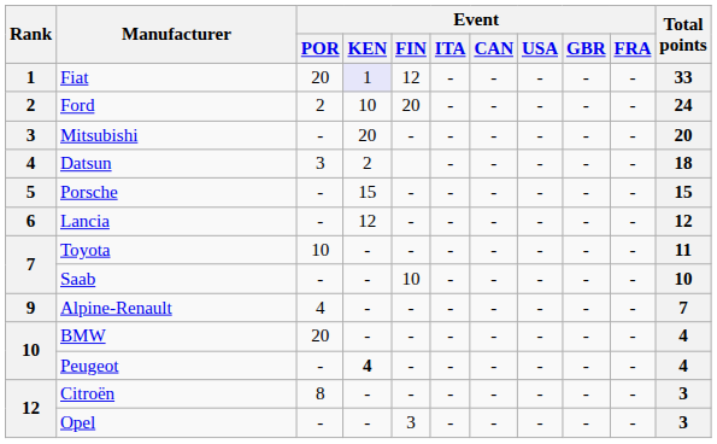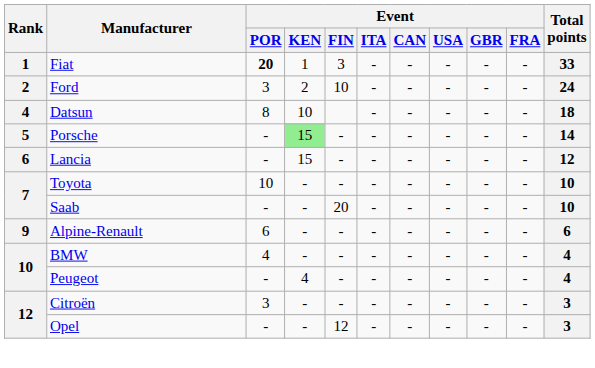 <table class="wikitable" width="100%" style="text-align:center;">
 <tr>
 <th rowspan="2">Rank</th>
 <th rowspan="2" style="width:16em">Manufacturer</th>
 <th colspan="8">Event</th>
 <th rowspan="2">Total<br>points</th>
 </tr>
 <tr valign="top">
 <th><a href='#'>POR</a><br></th>
 <th><a href='#'>KEN</a><br></th>
 <th><a href='#'>FIN</a><br></th>
 <th><a href='#'>ITA</a><br></th>
 <th><a href='#'>CAN</a><br></th>
 <th><a href='#'>USA</a><br></th>
 <th><a href='#'>GBR</a><br></th>
 <th><a href='#'>FRA</a><br></th>
 </tr>
 <tr>
 <th>1</th>
 <td align="left"> <a href='#'>Fiat</a></td>
-<td>20</td>
-<td style="background: lavender;">1</td>
-<td>12</td>
+<td><strong>20</strong></td>
+<td>1</td>
+<td>3</td>
 <td>-</td>
 <td>-</td>
 <td>-</td>
 <td>-</td>
 <td>-</td>
 <th>33</th>
 </tr>
 <tr>
 <th>2</th>
 <td align="left"> <a href='#'>Ford</a></td>
+<td>3</td>
 <td>2</td>
 <td>10</td>
-<td>20</td>
 <td>-</td>
 <td>-</td>
 <td>-</td>
 <td>-</td>
 <td>-</td>
 <th>24</th>
 </tr>
 <tr>
-<th>3</th>
-<td align="left"> <a href='#'>Mitsubishi</a></td>
-<td>-</td>
-<td>20</td>
-<td>-</td>
-<td>-</td>
-<td>-</td>
-<td>-</td>
-<td>-</td>
-<td>-</td>
-<th>20</th>
-</tr>
-<tr>
 <th>4</th>
 <td align="left"> <a href='#'>Datsun</a></td>
-<td>3</td>
-<td>2</td>
+<td>8</td>
+<td>10</td>
 <td></td>
 <td>-</td>
 <td>-</td>
 <td>-</td>
 <td>-</td>
 <td>-</td>
 <th>18</th>
 </tr>
 <tr>
 <th>5</th>
 <td align="left"> <a href='#'>Porsche</a></td>
 <td>-</td>
-<td>15</td>
+<td style="background: lightgreen;">15</td>
 <td>-</td>
 <td>-</td>
 <td>-</td>
 <td>-</td>
 <td>-</td>
 <td>-</td>
-<th>15</th>
+<th>14</th>
 </tr>
 <tr>
 <th>6</th>
 <td align="left"> <a href='#'>Lancia</a></td>
 <td>-</td>
-<td>12</td>
+<td>15</td>
 <td>-</td>
 <td>-</td>
 <td>-</td>
 <td>-</td>
 <td>-</td>
 <td>-</td>
 <th>12</th>
 </tr>
 <tr>
 <th rowspan="2">7</th>
 <td align="left"> <a href='#'>Toyota</a></td>
 <td>10</td>
 <td>-</td>
 <td>-</td>
 <td>-</td>
 <td>-</td>
 <td>-</td>
 <td>-</td>
 <td>-</td>
-<th>11</th>
+<th>10</th>
 </tr>
 <tr>
 <td align="left"> <a href='#'>Saab</a></td>
 <td>-</td>
 <td>-</td>
-<td>10</td>
+<td>20</td>
 <td>-</td>
 <td>-</td>
 <td>-</td>
 <td>-</td>
 <td>-</td>
 <th>10</th>
 </tr>
 <tr>
 <th>9</th>
 <td align="left"> <a href='#'>Alpine-Renault</a></td>
-<td>4</td>
+<td>6</td>
 <td>-</td>
 <td>-</td>
 <td>-</td>
 <td>-</td>
 <td>-</td>
 <td>-</td>
 <td>-</td>
-<th>7</th>
+<th>6</th>
 </tr>
 <tr>
 <th rowspan="2">10</th>
 <td align="left"> <a href='#'>BMW</a></td>
-<td>20</td>
+<td>4</td>
 <td>-</td>
 <td>-</td>
 <td>-</td>
 <td>-</td>
 <td>-</td>
 <td>-</td>
 <td>-</td>
 <th>4</th>
 </tr>
 <tr>
 <td align="left"> <a href='#'>Peugeot</a></td>
 <td>-</td>
-<td><strong>4</strong></td>
+<td>4</td>
 <td>-</td>
 <td>-</td>
 <td>-</td>
 <td>-</td>
 <td>-</td>
 <td>-</td>
 <th>4</th>
 </tr>
 <tr>
 <th rowspan="2">12</th>
 <td align="left"> <a href='#'>Citroën</a></td>
-<td>8</td>
+<td>3</td>
 <td>-</td>
 <td>-</td>
 <td>-</td>
 <td>-</td>
 <td>-</td>
 <td>-</td>
 <td>-</td>
 <th>3</th>
 </tr>
 <tr>
 <td align="left"> <a href='#'>Opel</a></td>
 <td>-</td>
 <td>-</td>
-<td>3</td>
+<td>12</td>
 <td>-</td>
 <td>-</td>
 <td>-</td>
 <td>-</td>
 <td>-</td>
 <th>3</th>
 </tr>
 </table>
